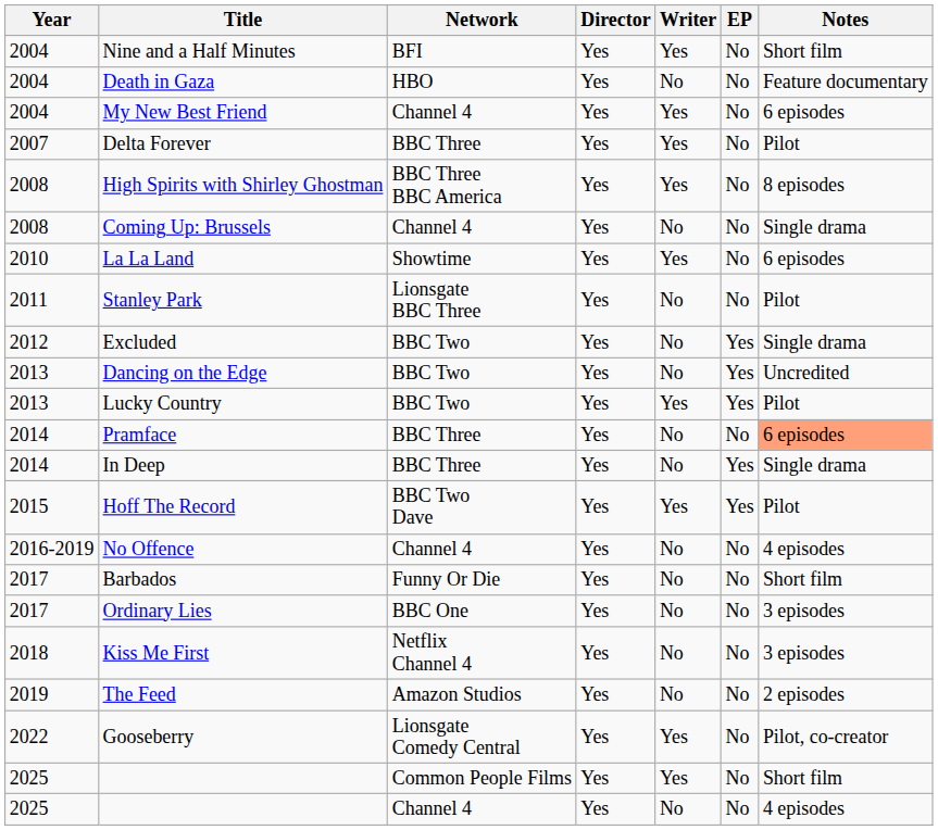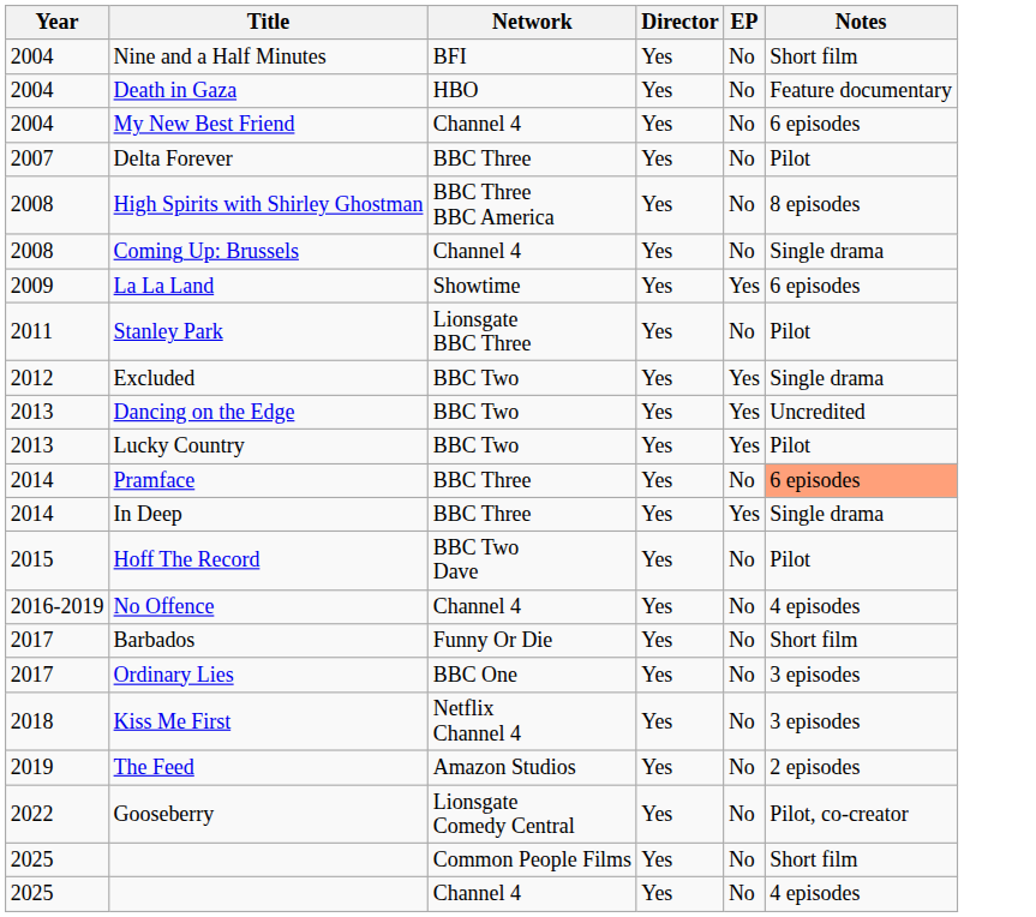 <table class="wikitable">
 <tr>
 <th>Year</th>
 <th>Title</th>
 <th>Network</th>
 <th>Director</th>
-<th>Writer</th>
 <th>EP</th>
 <th>Notes</th>
 </tr>
 <tr>
 <td>2004</td>
 <td>Nine and a Half Minutes</td>
 <td>BFI</td>
-<td>Yes</td>
 <td>Yes</td>
 <td>No</td>
 <td>Short film</td>
 </tr>
 <tr>
 <td>2004</td>
 <td><a href='#'>Death in Gaza</a></td>
 <td>HBO</td>
 <td>Yes</td>
 <td>No</td>
-<td>No</td>
 <td>Feature documentary</td>
 </tr>
 <tr>
 <td>2004</td>
 <td><a href='#'>My New Best Friend</a></td>
 <td>Channel 4</td>
-<td>Yes</td>
 <td>Yes</td>
 <td>No</td>
 <td>6 episodes</td>
 </tr>
 <tr>
 <td>2007</td>
 <td>Delta Forever</td>
 <td>BBC Three</td>
 <td>Yes</td>
-<td>Yes</td>
 <td>No</td>
 <td>Pilot</td>
 </tr>
 <tr>
 <td>2008</td>
 <td><a href='#'>High Spirits with Shirley Ghostman</a></td>
 <td>BBC Three<br>BBC America</td>
-<td>Yes</td>
 <td>Yes</td>
 <td>No</td>
 <td>8 episodes</td>
 </tr>
 <tr>
 <td>2008</td>
 <td><a href='#'>Coming Up: Brussels</a></td>
 <td>Channel 4</td>
 <td>Yes</td>
 <td>No</td>
-<td>No</td>
 <td>Single drama</td>
 </tr>
 <tr>
-<td>2010</td>
+<td>2009</td>
 <td><a href='#'>La La Land</a></td>
 <td>Showtime</td>
 <td>Yes</td>
 <td>Yes</td>
-<td>No</td>
 <td>6 episodes</td>
 </tr>
 <tr>
 <td>2011</td>
 <td><a href='#'>Stanley Park</a></td>
 <td>Lionsgate<br>BBC Three</td>
 <td>Yes</td>
 <td>No</td>
-<td>No</td>
 <td>Pilot</td>
 </tr>
 <tr>
 <td>2012</td>
 <td>Excluded</td>
 <td>BBC Two</td>
 <td>Yes</td>
-<td>No</td>
 <td>Yes</td>
 <td>Single drama</td>
 </tr>
 <tr>
 <td>2013</td>
 <td><a href='#'>Dancing on the Edge</a></td>
 <td>BBC Two</td>
 <td>Yes</td>
-<td>No</td>
 <td>Yes</td>
 <td>Uncredited</td>
 </tr>
 <tr>
 <td>2013</td>
 <td>Lucky Country</td>
 <td>BBC Two</td>
-<td>Yes</td>
 <td>Yes</td>
 <td>Yes</td>
 <td>Pilot</td>
 </tr>
 <tr>
 <td>2014</td>
 <td><a href='#'>Pramface</a></td>
 <td>BBC Three</td>
 <td>Yes</td>
 <td>No</td>
-<td>No</td>
 <td style="background: lightsalmon;">6 episodes</td>
 </tr>
 <tr>
 <td>2014</td>
 <td>In Deep</td>
 <td>BBC Three</td>
 <td>Yes</td>
-<td>No</td>
 <td>Yes</td>
 <td>Single drama</td>
 </tr>
 <tr>
 <td>2015</td>
 <td><a href='#'>Hoff The Record</a></td>
 <td>BBC Two<br>Dave</td>
 <td>Yes</td>
-<td>Yes</td>
-<td>Yes</td>
+<td>No</td>
 <td>Pilot</td>
 </tr>
 <tr>
 <td>2016-2019</td>
 <td><a href='#'>No Offence</a></td>
 <td>Channel 4</td>
 <td>Yes</td>
-<td>No</td>
 <td>No</td>
 <td>4 episodes</td>
 </tr>
 <tr>
 <td>2017</td>
 <td>Barbados</td>
 <td>Funny Or Die</td>
 <td>Yes</td>
 <td>No</td>
-<td>No</td>
 <td>Short film</td>
 </tr>
 <tr>
 <td>2017</td>
 <td><a href='#'>Ordinary Lies</a></td>
 <td>BBC One</td>
 <td>Yes</td>
-<td>No</td>
 <td>No</td>
 <td>3 episodes</td>
 </tr>
 <tr>
 <td>2018</td>
 <td><a href='#'>Kiss Me First</a></td>
 <td>Netflix<br>Channel 4</td>
 <td>Yes</td>
 <td>No</td>
-<td>No</td>
 <td>3 episodes</td>
 </tr>
 <tr>
 <td>2019</td>
 <td><a href='#'>The Feed</a></td>
 <td>Amazon Studios</td>
 <td>Yes</td>
 <td>No</td>
-<td>No</td>
 <td>2 episodes</td>
 </tr>
 <tr>
 <td>2022</td>
 <td>Gooseberry</td>
 <td>Lionsgate<br>Comedy Central</td>
-<td>Yes</td>
 <td>Yes</td>
 <td>No</td>
 <td>Pilot, co-creator</td>
 </tr>
 <tr>
 <td>2025</td>
 <td></td>
 <td>Common People Films</td>
-<td>Yes</td>
 <td>Yes</td>
 <td>No</td>
 <td>Short film</td>
 </tr>
 <tr>
 <td>2025</td>
 <td></td>
 <td>Channel 4</td>
 <td>Yes</td>
 <td>No</td>
-<td>No</td>
 <td>4 episodes</td>
 </tr>
 </table>
